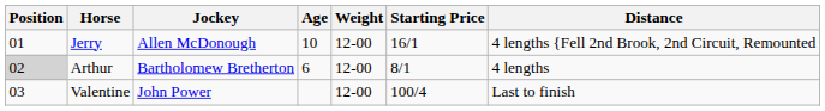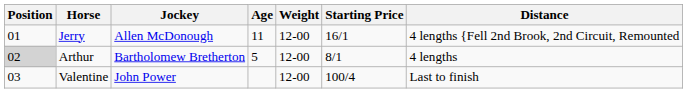 <table class="wikitable sortable">
 <tr>
 <th><strong>Position</strong></th>
 <th>Horse</th>
 <th>Jockey</th>
 <th><strong>Age</strong></th>
 <th><strong>Weight</strong></th>
 <th><strong>Starting Price</strong></th>
 <th><strong>Distance</strong></th>
 </tr>
 <tr>
 <td>01</td>
 <td><a href='#'>Jerry</a></td>
 <td><a href='#'>Allen McDonough</a></td>
-<td>10</td>
+<td>11</td>
 <td>12-00</td>
 <td>16/1</td>
 <td>4 lengths {Fell 2nd Brook, 2nd Circuit, Remounted</td>
 </tr>
 <tr>
 <td style="background: lightgrey;">02</td>
 <td>Arthur</td>
 <td><a href='#'>Bartholomew Bretherton</a></td>
-<td>6</td>
+<td>5</td>
 <td>12-00</td>
 <td>8/1</td>
 <td>4 lengths</td>
 </tr>
 <tr>
 <td>03</td>
 <td>Valentine</td>
 <td><a href='#'>John Power</a></td>
 <td></td>
 <td>12-00</td>
 <td>100/4</td>
 <td>Last to finish</td>
 </tr>
 </table>
